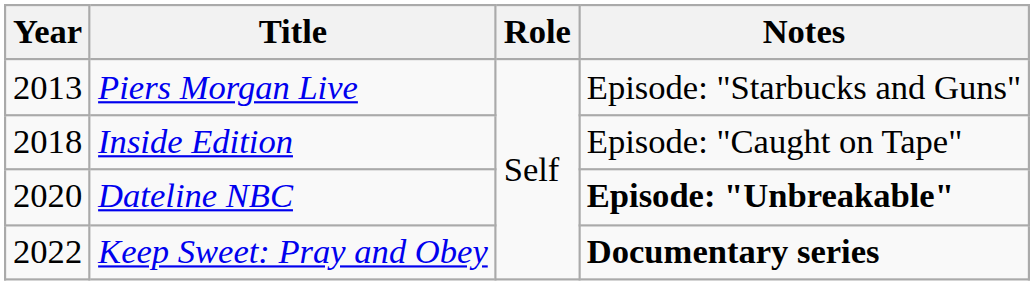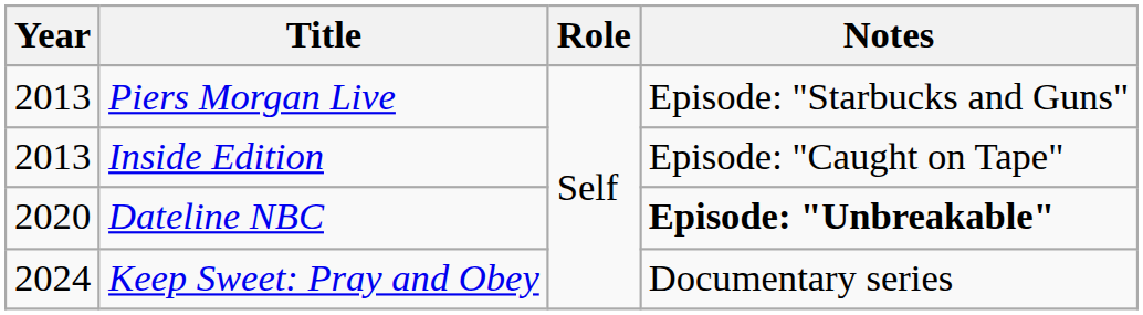 <table class="wikitable">
 <tr>
 <th>Year</th>
 <th>Title</th>
 <th>Role</th>
 <th>Notes</th>
 </tr>
 <tr>
 <td>2013</td>
 <td><em><a href='#'>Piers Morgan Live</a></em></td>
 <td ! rowspan=4>Self</td>
 <td>Episode: "Starbucks and Guns"</td>
 </tr>
 <tr>
-<td>2018</td>
+<td>2013</td>
 <td><em><a href='#'>Inside Edition</a></em></td>
 <td>Episode: "Caught on Tape"</td>
 </tr>
 <tr>
 <td>2020</td>
 <td><em><a href='#'>Dateline NBC</a></em></td>
 <td><strong>Episode: "Unbreakable"</strong></td>
 </tr>
 <tr>
-<td>2022</td>
+<td>2024</td>
 <td><em><a href='#'>Keep Sweet: Pray and Obey</a></em></td>
-<td><strong>Documentary series</strong></td>
+<td>Documentary series</td>
 </tr>
 </table>
